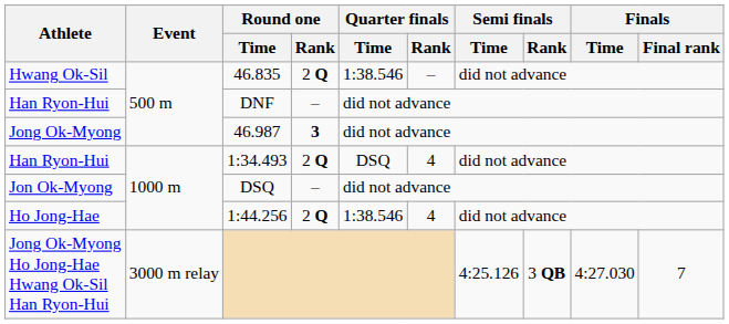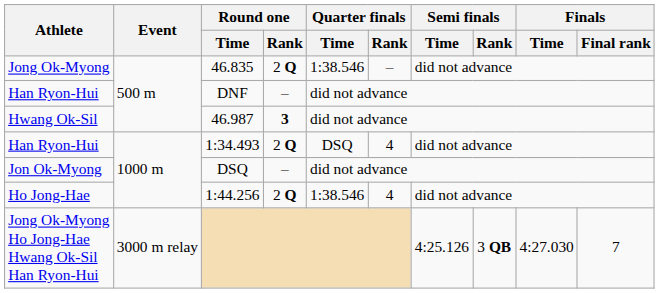 <table class="wikitable" style="font-size:90%">
 <tr>
 <th rowspan="2">Athlete</th>
 <th rowspan="2">Event</th>
 <th colspan="2">Round one</th>
 <th colspan="2">Quarter finals</th>
 <th colspan="2">Semi finals</th>
 <th colspan="2">Finals</th>
 </tr>
 <tr>
 <th>Time</th>
 <th>Rank</th>
 <th>Time</th>
 <th>Rank</th>
 <th>Time</th>
 <th>Rank</th>
 <th>Time</th>
 <th>Final rank</th>
 </tr>
 <tr>
-<td><a href='#'>Hwang Ok-Sil</a></td>
+<td><a href='#'>Jong Ok-Myong</a></td>
 <td rowspan="3">500 m</td>
 <td align="center">46.835</td>
 <td align="center">2 <strong>Q</strong></td>
 <td align="center">1:38.546</td>
 <td align="center">–</td>
 <td colspan="4">did not advance</td>
 </tr>
 <tr>
 <td><a href='#'>Han Ryon-Hui</a></td>
 <td align="center">DNF</td>
 <td align="center">–</td>
 <td colspan="6">did not advance</td>
 </tr>
 <tr>
-<td><a href='#'>Jong Ok-Myong</a></td>
+<td><a href='#'>Hwang Ok-Sil</a></td>
 <td align="center">46.987</td>
 <td align="center"><strong>3</strong></td>
 <td colspan="6">did not advance</td>
 </tr>
 <tr>
 <td><a href='#'>Han Ryon-Hui</a></td>
 <td rowspan="3">1000 m</td>
 <td align="center">1:34.493</td>
 <td align="center">2 <strong>Q</strong></td>
 <td align="center">DSQ</td>
 <td align="center">4</td>
 <td colspan="4">did not advance</td>
 </tr>
 <tr>
 <td><a href='#'>Jon Ok-Myong</a></td>
 <td align="center">DSQ</td>
 <td align="center">–</td>
 <td colspan="6">did not advance</td>
 </tr>
 <tr>
 <td><a href='#'>Ho Jong-Hae</a></td>
 <td align="center">1:44.256</td>
 <td align="center">2 <strong>Q</strong></td>
 <td align="center">1:38.546</td>
 <td align="center">4</td>
 <td colspan="4">did not advance</td>
 </tr>
 <tr>
 <td><a href='#'>Jong Ok-Myong</a><br><a href='#'>Ho Jong-Hae</a><br><a href='#'>Hwang Ok-Sil</a><br><a href='#'>Han Ryon-Hui</a></td>
 <td>3000 m relay</td>
 <td colspan=4 bgcolor=wheat></td>
 <td align=center>4:25.126</td>
 <td align=center>3 <strong>QB</strong></td>
 <td align=center>4:27.030</td>
 <td align=center>7</td>
 </tr>
 </table>
